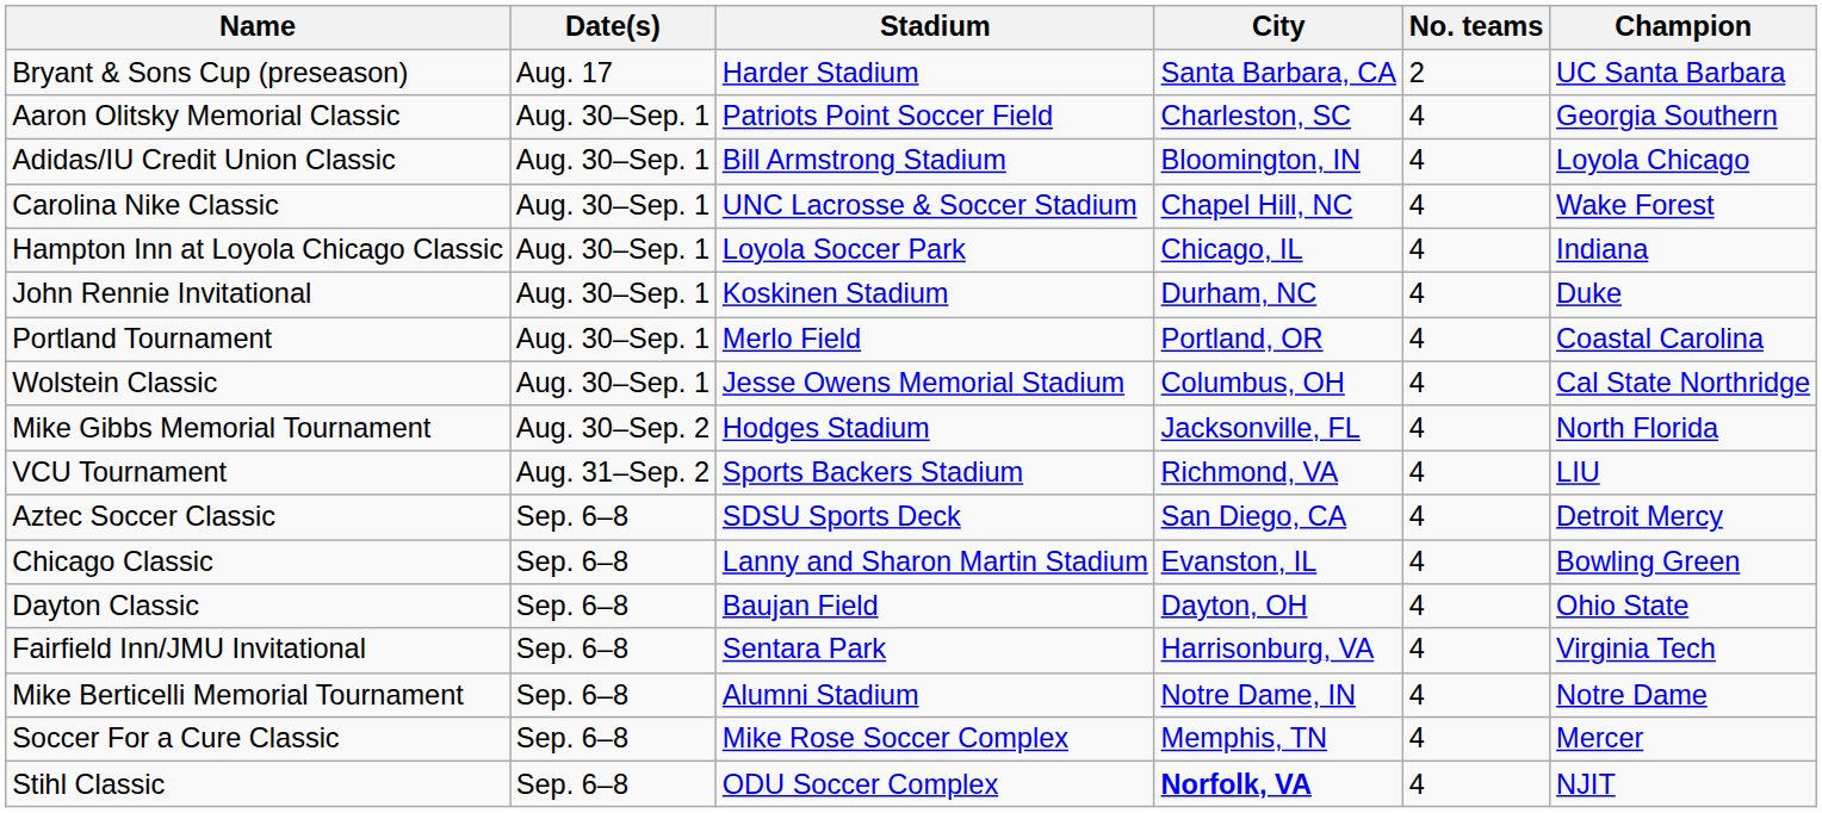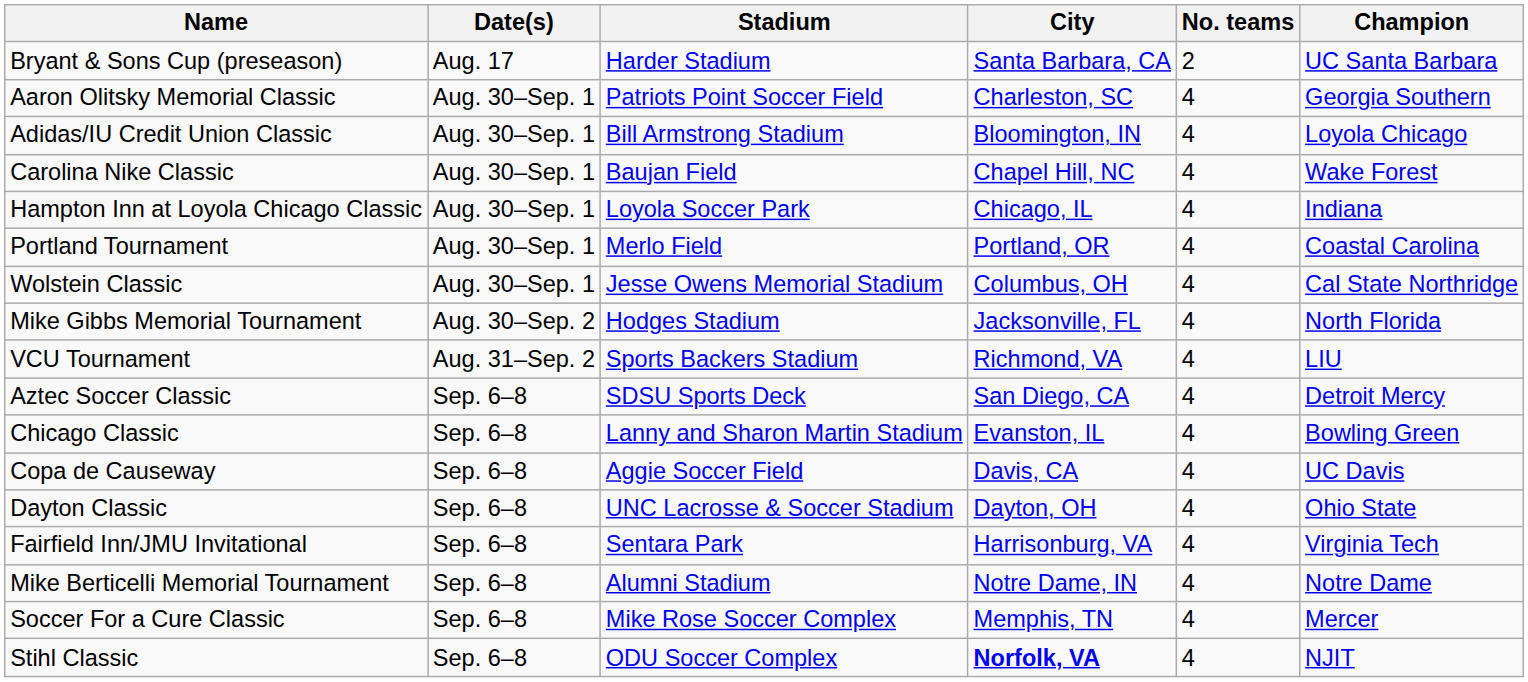 <table class="wikitable">
 <tr>
 <th>Name</th>
 <th>Date(s)</th>
 <th>Stadium</th>
 <th>City</th>
 <th>No. teams</th>
 <th>Champion</th>
 </tr>
 <tr>
 <td>Bryant & Sons Cup (preseason)</td>
 <td>Aug. 17</td>
 <td><a href='#'>Harder Stadium</a></td>
 <td><a href='#'>Santa Barbara, CA</a></td>
 <td>2</td>
 <td><a href='#'>UC Santa Barbara</a></td>
 </tr>
 <tr>
 <td>Aaron Olitsky Memorial Classic</td>
 <td>Aug. 30–Sep. 1</td>
 <td><a href='#'>Patriots Point Soccer Field</a></td>
 <td><a href='#'>Charleston, SC</a></td>
 <td>4</td>
 <td><a href='#'>Georgia Southern</a></td>
 </tr>
 <tr>
 <td>Adidas/IU Credit Union Classic</td>
 <td>Aug. 30–Sep. 1</td>
 <td><a href='#'>Bill Armstrong Stadium</a></td>
 <td><a href='#'>Bloomington, IN</a></td>
 <td>4</td>
 <td><a href='#'>Loyola Chicago</a></td>
 </tr>
 <tr>
 <td>Carolina Nike Classic</td>
 <td>Aug. 30–Sep. 1</td>
-<td><a href='#'>UNC Lacrosse & Soccer Stadium</a></td>
+<td><a href='#'>Baujan Field</a></td>
 <td><a href='#'>Chapel Hill, NC</a></td>
 <td>4</td>
 <td><a href='#'>Wake Forest</a></td>
 </tr>
 <tr>
 <td>Hampton Inn at Loyola Chicago Classic</td>
 <td>Aug. 30–Sep. 1</td>
 <td><a href='#'>Loyola Soccer Park</a></td>
 <td><a href='#'>Chicago, IL</a></td>
 <td>4</td>
 <td><a href='#'>Indiana</a></td>
-</tr>
-<tr>
-<td>John Rennie Invitational</td>
-<td>Aug. 30–Sep. 1</td>
-<td><a href='#'>Koskinen Stadium</a></td>
-<td><a href='#'>Durham, NC</a></td>
-<td>4</td>
-<td><a href='#'>Duke</a></td>
 </tr>
 <tr>
 <td>Portland Tournament</td>
 <td>Aug. 30–Sep. 1</td>
 <td><a href='#'>Merlo Field</a></td>
 <td><a href='#'>Portland, OR</a></td>
 <td>4</td>
 <td><a href='#'>Coastal Carolina</a></td>
 </tr>
 <tr>
 <td>Wolstein Classic</td>
 <td>Aug. 30–Sep. 1</td>
 <td><a href='#'>Jesse Owens Memorial Stadium</a></td>
 <td><a href='#'>Columbus, OH</a></td>
 <td>4</td>
 <td><a href='#'>Cal State Northridge</a></td>
 </tr>
 <tr>
 <td>Mike Gibbs Memorial Tournament</td>
 <td>Aug. 30–Sep. 2</td>
 <td><a href='#'>Hodges Stadium</a></td>
 <td><a href='#'>Jacksonville, FL</a></td>
 <td>4</td>
 <td><a href='#'>North Florida</a></td>
 </tr>
 <tr>
 <td>VCU Tournament</td>
 <td>Aug. 31–Sep. 2</td>
 <td><a href='#'>Sports Backers Stadium</a></td>
 <td><a href='#'>Richmond, VA</a></td>
 <td>4</td>
 <td><a href='#'>LIU</a></td>
 </tr>
 <tr>
 <td>Aztec Soccer Classic</td>
 <td>Sep. 6–8</td>
 <td><a href='#'>SDSU Sports Deck</a></td>
 <td><a href='#'>San Diego, CA</a></td>
 <td>4</td>
 <td><a href='#'>Detroit Mercy</a></td>
 </tr>
 <tr>
 <td>Chicago Classic</td>
 <td>Sep. 6–8</td>
 <td><a href='#'>Lanny and Sharon Martin Stadium</a></td>
 <td><a href='#'>Evanston, IL</a></td>
 <td>4</td>
 <td><a href='#'>Bowling Green</a></td>
 </tr>
 <tr>
+<td>Copa de Causeway</td>
+<td>Sep. 6–8</td>
+<td><a href='#'>Aggie Soccer Field</a></td>
+<td><a href='#'>Davis, CA</a></td>
+<td>4</td>
+<td><a href='#'>UC Davis</a></td>
+</tr>
+<tr>
 <td>Dayton Classic</td>
 <td>Sep. 6–8</td>
-<td><a href='#'>Baujan Field</a></td>
+<td><a href='#'>UNC Lacrosse & Soccer Stadium</a></td>
 <td><a href='#'>Dayton, OH</a></td>
 <td>4</td>
 <td><a href='#'>Ohio State</a></td>
 </tr>
 <tr>
 <td>Fairfield Inn/JMU Invitational</td>
 <td>Sep. 6–8</td>
 <td><a href='#'>Sentara Park</a></td>
 <td><a href='#'>Harrisonburg, VA</a></td>
 <td>4</td>
 <td><a href='#'>Virginia Tech</a></td>
 </tr>
 <tr>
 <td>Mike Berticelli Memorial Tournament</td>
 <td>Sep. 6–8</td>
 <td><a href='#'>Alumni Stadium</a></td>
 <td><a href='#'>Notre Dame, IN</a></td>
 <td>4</td>
 <td><a href='#'>Notre Dame</a></td>
 </tr>
 <tr>
 <td>Soccer For a Cure Classic</td>
 <td>Sep. 6–8</td>
 <td><a href='#'>Mike Rose Soccer Complex</a></td>
 <td><a href='#'>Memphis, TN</a></td>
 <td>4</td>
 <td><a href='#'>Mercer</a></td>
 </tr>
 <tr>
 <td>Stihl Classic</td>
 <td>Sep. 6–8</td>
 <td><a href='#'>ODU Soccer Complex</a></td>
 <td><strong><a href='#'>Norfolk, VA</a></strong></td>
 <td>4</td>
 <td><a href='#'>NJIT</a></td>
 </tr>
 </table>
